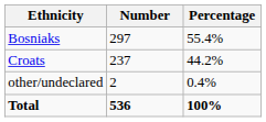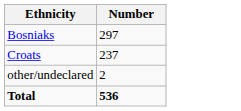 <table class="wikitable">
 <tr>
 <th width="100px">Ethnicity</th>
 <th width="80px">Number</th>
-<th width="80px">Percentage</th>
 </tr>
 <tr>
 <td><a href='#'>Bosniaks</a></td>
 <td>297</td>
-<td>55.4%</td>
 </tr>
 <tr>
 <td><a href='#'>Croats</a></td>
 <td>237</td>
-<td>44.2%</td>
 </tr>
 <tr>
 <td>other/undeclared</td>
 <td>2</td>
-<td>0.4%</td>
 </tr>
 <tr>
 <td><strong>Total</strong></td>
 <td><strong>536</strong></td>
-<td><strong>100%</strong></td>
 </tr>
 </table>
